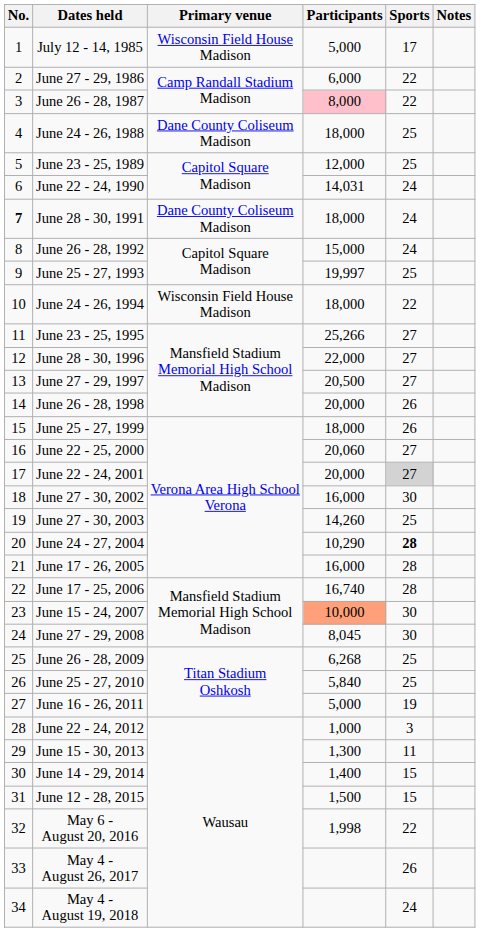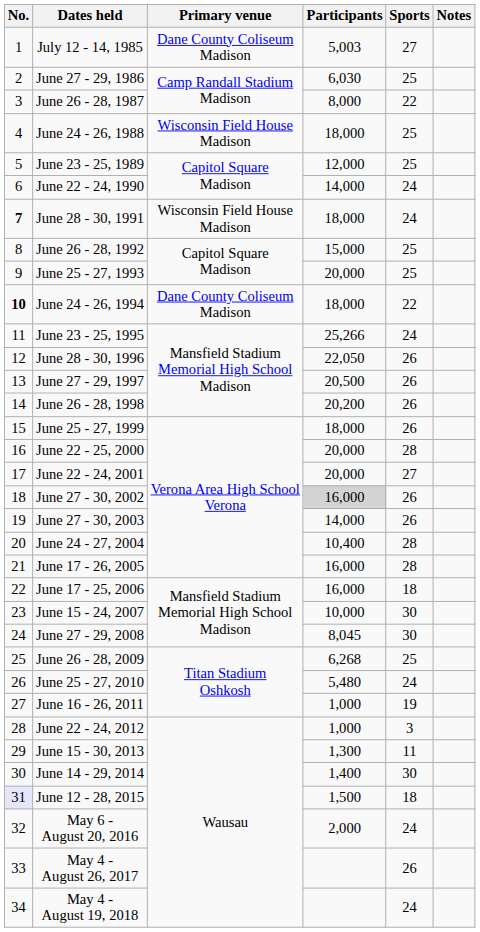 <table class="wikitable" style="text-align: center;">
 <tr>
 <th scope="col">No.</th>
 <th scope="col">Dates held</th>
 <th scope="col">Primary venue</th>
 <th scope="col">Participants</th>
 <th scope="col">Sports</th>
 <th scope="col">Notes</th>
 </tr>
 <tr>
 <td>1</td>
 <td>July 12 - 14, 1985</td>
-<td><a href='#'>Wisconsin Field House</a><br>Madison</td>
-<td>5,000</td>
-<td>17</td>
+<td><a href='#'>Dane County Coliseum</a><br>Madison</td>
+<td>5,003</td>
+<td>27</td>
 <td></td>
 </tr>
 <tr>
 <td>2</td>
 <td>June 27 - 29, 1986</td>
 <td rowspan="2"><a href='#'>Camp Randall Stadium</a><br>Madison</td>
-<td>6,000</td>
-<td>22</td>
+<td>6,030</td>
+<td>25</td>
 <td></td>
 </tr>
 <tr>
 <td>3</td>
 <td>June 26 - 28, 1987</td>
-<td style="background: pink;">8,000</td>
+<td>8,000</td>
 <td>22</td>
 <td></td>
 </tr>
 <tr>
 <td>4</td>
 <td>June 24 - 26, 1988</td>
-<td><a href='#'>Dane County Coliseum</a><br>Madison</td>
+<td><a href='#'>Wisconsin Field House</a><br>Madison</td>
 <td>18,000</td>
 <td>25</td>
 <td></td>
 </tr>
 <tr>
 <td>5</td>
 <td>June 23 - 25, 1989</td>
 <td rowspan="2"><a href='#'>Capitol Square</a><br>Madison</td>
 <td>12,000</td>
 <td>25</td>
 <td></td>
 </tr>
 <tr>
 <td>6</td>
 <td>June 22 - 24, 1990</td>
-<td>14,031</td>
+<td>14,000</td>
 <td>24</td>
 <td></td>
 </tr>
 <tr>
 <td><strong>7</strong></td>
 <td>June 28 - 30, 1991</td>
-<td><a href='#'>Dane County Coliseum</a><br>Madison</td>
+<td>Wisconsin Field House<br>Madison</td>
 <td>18,000</td>
 <td>24</td>
 <td></td>
 </tr>
 <tr>
 <td>8</td>
 <td>June 26 - 28, 1992</td>
 <td rowspan="2">Capitol Square<br>Madison</td>
 <td>15,000</td>
-<td>24</td>
+<td>25</td>
 <td></td>
 </tr>
 <tr>
 <td>9</td>
 <td>June 25 - 27, 1993</td>
-<td>19,997</td>
+<td>20,000</td>
 <td>25</td>
 <td></td>
 </tr>
 <tr>
-<td>10</td>
+<td><strong>10</strong></td>
 <td>June 24 - 26, 1994</td>
-<td>Wisconsin Field House<br>Madison</td>
+<td><a href='#'>Dane County Coliseum</a><br>Madison</td>
 <td>18,000</td>
 <td>22</td>
 <td></td>
 </tr>
 <tr>
 <td>11</td>
 <td>June 23 - 25, 1995</td>
 <td rowspan="4">Mansfield Stadium<br><a href='#'>Memorial High School</a><br>Madison</td>
 <td>25,266</td>
-<td>27</td>
+<td>24</td>
 <td></td>
 </tr>
 <tr>
 <td>12</td>
 <td>June 28 - 30, 1996</td>
-<td>22,000</td>
-<td>27</td>
+<td>22,050</td>
+<td>26</td>
 <td></td>
 </tr>
 <tr>
 <td>13</td>
 <td>June 27 - 29, 1997</td>
 <td>20,500</td>
-<td>27</td>
+<td>26</td>
 <td></td>
 </tr>
 <tr>
 <td>14</td>
 <td>June 26 - 28, 1998</td>
-<td>20,000</td>
+<td>20,200</td>
 <td>26</td>
 <td></td>
 </tr>
 <tr>
 <td>15</td>
 <td>June 25 - 27, 1999</td>
 <td rowspan="7"><a href='#'>Verona Area High School</a><br><a href='#'>Verona</a></td>
 <td>18,000</td>
 <td>26</td>
 <td></td>
 </tr>
 <tr>
 <td>16</td>
 <td>June 22 - 25, 2000</td>
-<td>20,060</td>
-<td>27</td>
+<td>20,000</td>
+<td>28</td>
 <td></td>
 </tr>
 <tr>
 <td>17</td>
 <td>June 22 - 24, 2001</td>
 <td>20,000</td>
-<td style="background: lightgrey;">27</td>
+<td>27</td>
 <td></td>
 </tr>
 <tr>
 <td>18</td>
 <td>June 27 - 30, 2002</td>
-<td>16,000</td>
-<td>30</td>
+<td style="background: lightgrey;">16,000</td>
+<td>26</td>
 <td></td>
 </tr>
 <tr>
 <td>19</td>
 <td>June 27 - 30, 2003</td>
-<td>14,260</td>
-<td>25</td>
+<td>14,000</td>
+<td>26</td>
 <td></td>
 </tr>
 <tr>
 <td>20</td>
 <td>June 24 - 27, 2004</td>
-<td>10,290</td>
-<td><strong>28</strong></td>
+<td>10,400</td>
+<td>28</td>
 <td></td>
 </tr>
 <tr>
 <td>21</td>
 <td>June 17 - 26, 2005</td>
 <td>16,000</td>
 <td>28</td>
 <td></td>
 </tr>
 <tr>
 <td>22</td>
 <td>June 17 - 25, 2006</td>
 <td rowspan="3">Mansfield Stadium<br>Memorial High School<br>Madison</td>
-<td>16,740</td>
-<td>28</td>
+<td>16,000</td>
+<td>18</td>
 <td></td>
 </tr>
 <tr>
 <td>23</td>
 <td>June 15 - 24, 2007</td>
-<td style="background: lightsalmon;">10,000</td>
+<td>10,000</td>
 <td>30</td>
 <td></td>
 </tr>
 <tr>
 <td>24</td>
 <td>June 27 - 29, 2008</td>
 <td>8,045</td>
 <td>30</td>
 <td></td>
 </tr>
 <tr>
 <td>25</td>
 <td>June 26 - 28, 2009</td>
 <td rowspan="3"><a href='#'>Titan Stadium</a><br><a href='#'>Oshkosh</a></td>
 <td>6,268</td>
 <td>25</td>
 <td></td>
 </tr>
 <tr>
 <td>26</td>
 <td>June 25 - 27, 2010</td>
-<td>5,840</td>
-<td>25</td>
+<td>5,480</td>
+<td>24</td>
 <td></td>
 </tr>
 <tr>
 <td>27</td>
 <td>June 16 - 26, 2011</td>
-<td>5,000</td>
+<td>1,000</td>
 <td>19</td>
 <td></td>
 </tr>
 <tr>
 <td>28</td>
 <td>June 22 - 24, 2012</td>
 <td rowspan="7">Wausau</td>
 <td>1,000</td>
 <td>3</td>
 <td></td>
 </tr>
 <tr>
 <td>29</td>
 <td>June 15 - 30, 2013</td>
 <td>1,300</td>
 <td>11</td>
 <td></td>
 </tr>
 <tr>
 <td>30</td>
 <td>June 14 - 29, 2014</td>
 <td>1,400</td>
-<td>15</td>
+<td>30</td>
 <td></td>
 </tr>
 <tr>
-<td>31</td>
+<td style="background: lavender;">31</td>
 <td>June 12 - 28, 2015</td>
 <td>1,500</td>
-<td>15</td>
+<td>18</td>
 <td></td>
 </tr>
 <tr>
 <td>32</td>
 <td>May 6 -<br>August 20, 2016</td>
-<td>1,998</td>
-<td>22</td>
+<td>2,000</td>
+<td>24</td>
 <td></td>
 </tr>
 <tr>
 <td>33</td>
 <td>May 4 -<br>August 26, 2017</td>
 <td></td>
 <td>26</td>
 <td></td>
 </tr>
 <tr>
 <td>34</td>
 <td>May 4 -<br>August 19, 2018</td>
 <td></td>
 <td>24</td>
 <td></td>
 </tr>
 </table>
